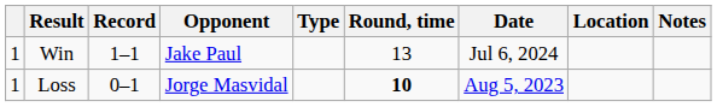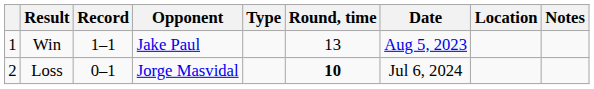 <table class="wikitable" style="text-align:center">
 <tr>
 <th></th>
 <th>Result</th>
 <th>Record</th>
 <th>Opponent</th>
 <th>Type</th>
 <th>Round, time</th>
 <th>Date</th>
 <th>Location</th>
 <th>Notes</th>
 </tr>
 <tr>
 <td>1</td>
 <td>Win</td>
 <td>1–1</td>
 <td style="text-align:left;"><a href='#'>Jake Paul</a></td>
 <td></td>
 <td>13</td>
-<td>Jul 6, 2024</td>
+<td><a href='#'>Aug 5, 2023</a></td>
 <td style="text-align:left;"></td>
 <td></td>
 </tr>
 <tr>
-<td>1</td>
+<td>2</td>
 <td>Loss</td>
 <td>0–1</td>
 <td style="text-align:left;"><a href='#'>Jorge Masvidal</a></td>
 <td></td>
 <td><strong>10</strong></td>
-<td><a href='#'>Aug 5, 2023</a></td>
+<td>Jul 6, 2024</td>
 <td style="text-align:left;"></td>
 <td></td>
 </tr>
 </table>
